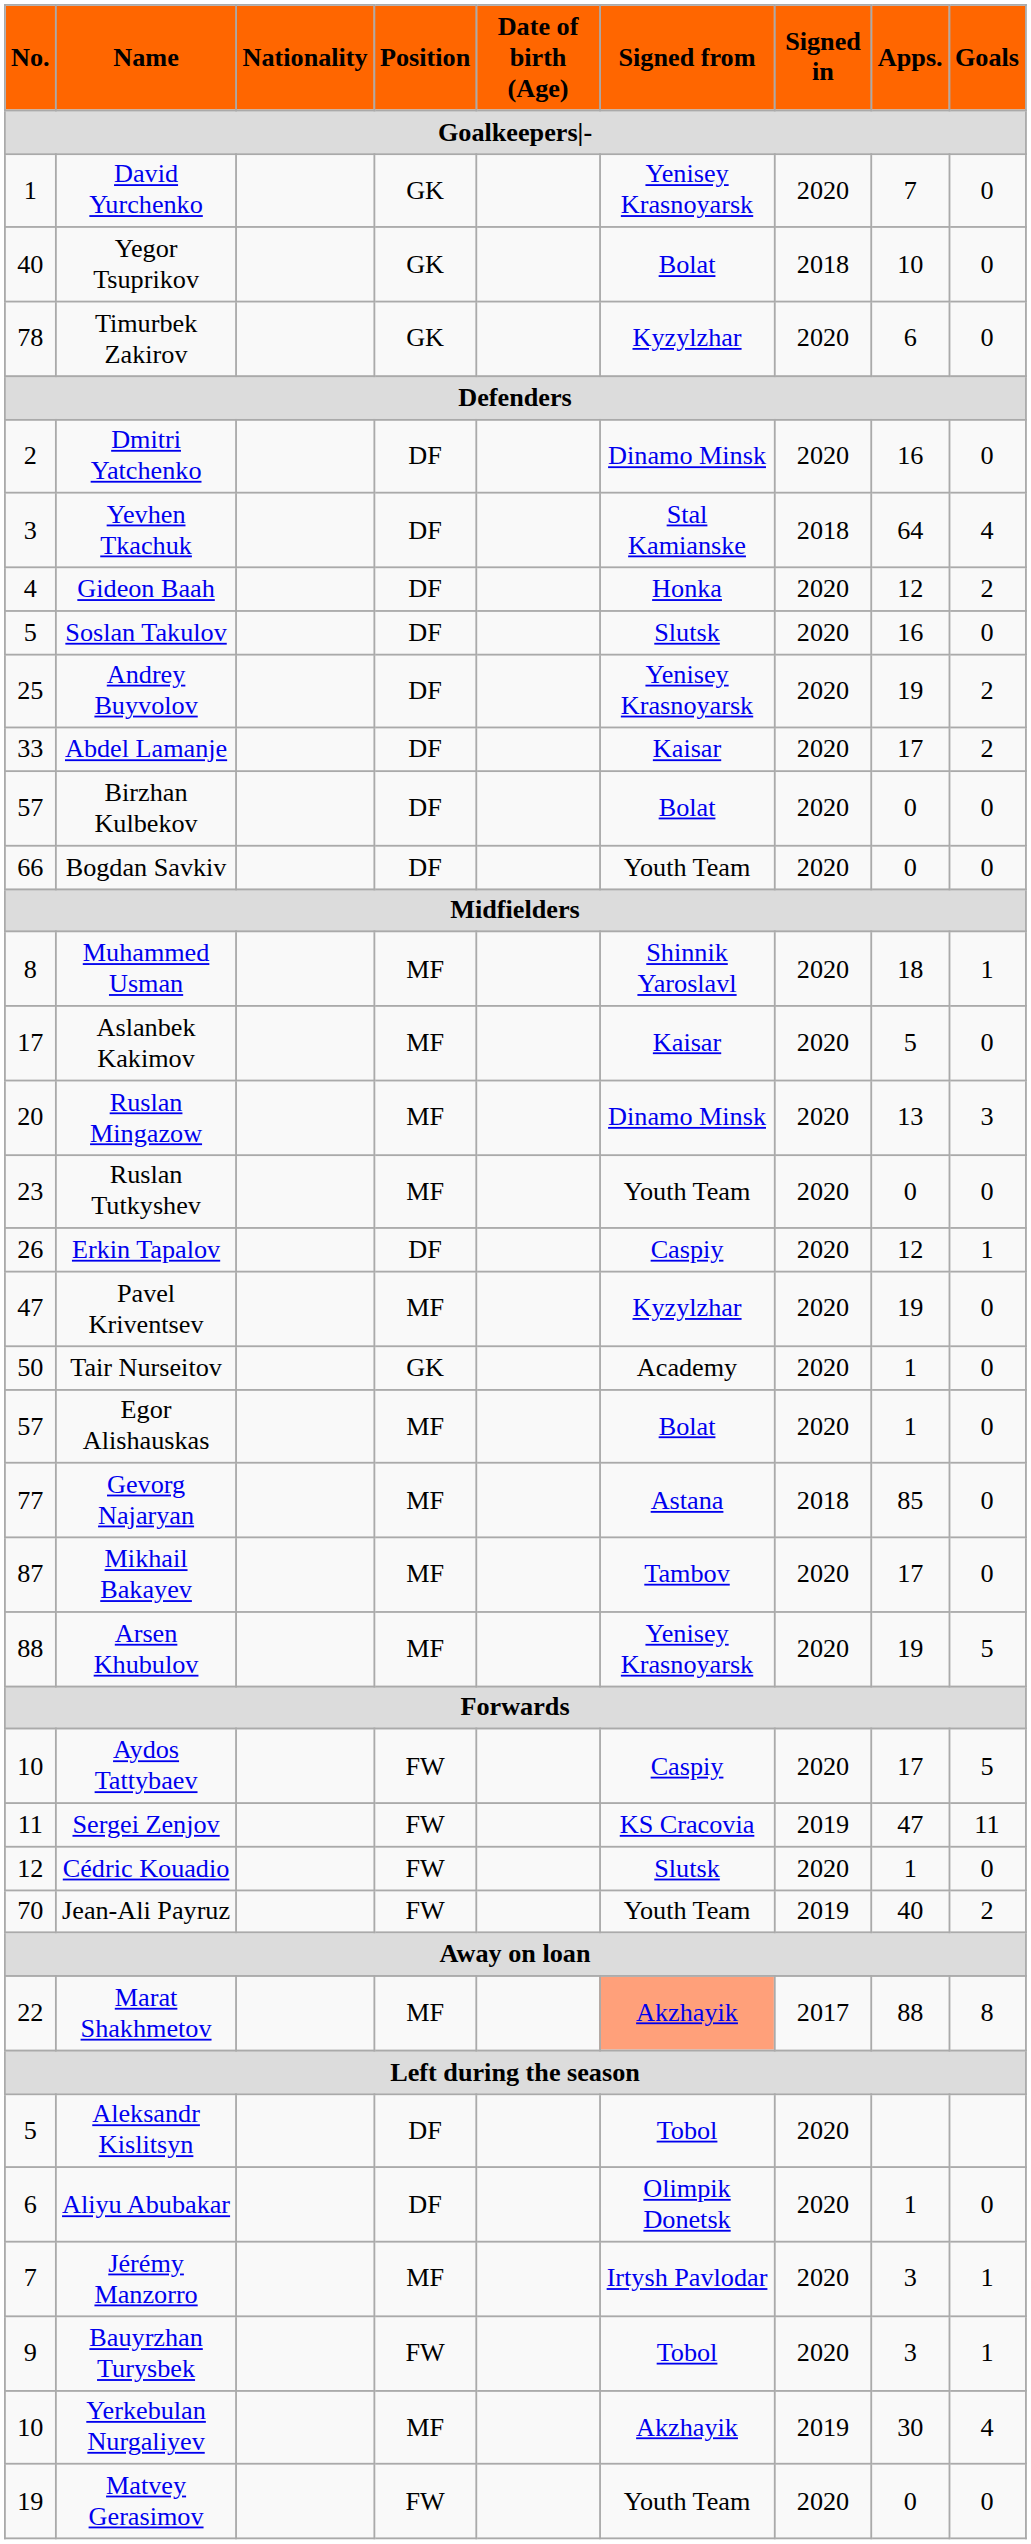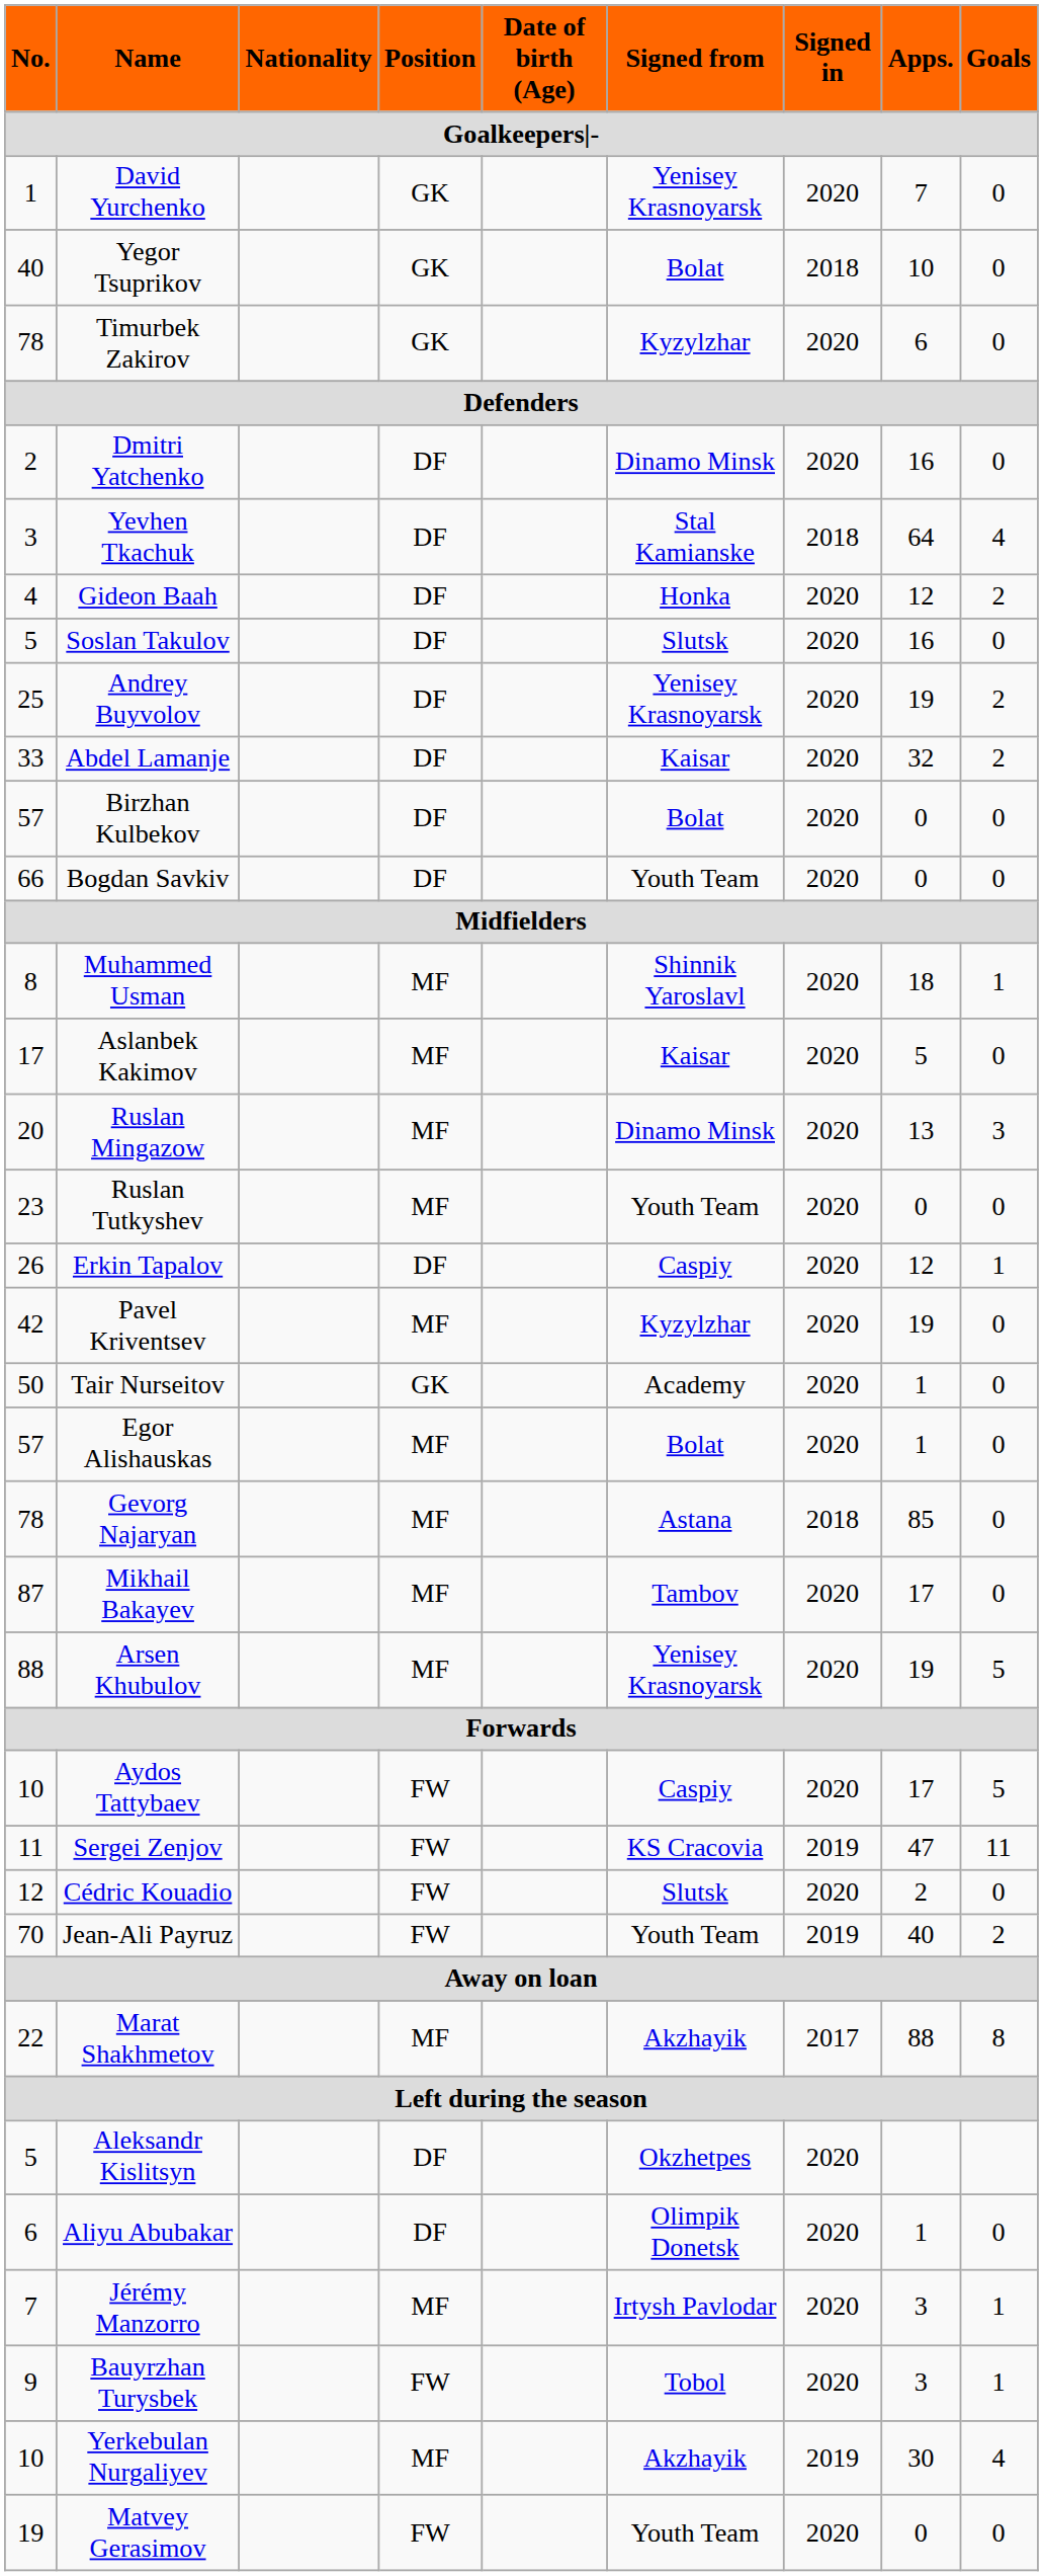 <table class="wikitable"  style="text-align:center; font-size:90%; width:90%;">
 <tr>
 <th style="background:#FF6600; color:#000000; text-align:center;">No.</th>
 <th style="background:#FF6600; color:#000000; text-align:center;">Name</th>
 <th style="background:#FF6600; color:#000000; text-align:center;">Nationality</th>
 <th style="background:#FF6600; color:#000000; text-align:center;">Position</th>
 <th style="background:#FF6600; color:#000000; text-align:center;">Date of birth (Age)</th>
 <th style="background:#FF6600; color:#000000; text-align:center;">Signed from</th>
 <th style="background:#FF6600; color:#000000; text-align:center;">Signed in</th>
 <th style="background:#FF6600; color:#000000; text-align:center;">Apps.</th>
 <th style="background:#FF6600; color:#000000; text-align:center;">Goals</th>
 </tr>
 <tr>
 <th colspan="11"  style="background:#dcdcdc; text-align:center;">Goalkeepers|-</th>
 </tr>
 <tr>
 <td>1</td>
 <td><a href='#'>David Yurchenko</a></td>
 <td></td>
 <td>GK</td>
 <td></td>
 <td><a href='#'>Yenisey Krasnoyarsk</a></td>
 <td>2020</td>
 <td>7</td>
 <td>0</td>
 </tr>
 <tr>
 <td>40</td>
 <td>Yegor Tsuprikov</td>
 <td></td>
 <td>GK</td>
 <td></td>
 <td><a href='#'>Bolat</a></td>
 <td>2018</td>
 <td>10</td>
 <td>0</td>
 </tr>
 <tr>
 <td>78</td>
 <td>Timurbek Zakirov</td>
 <td></td>
 <td>GK</td>
 <td></td>
 <td><a href='#'>Kyzylzhar</a></td>
 <td>2020</td>
 <td>6</td>
 <td>0</td>
 </tr>
 <tr>
 <th colspan="11"  style="background:#dcdcdc; text-align:center;">Defenders</th>
 </tr>
 <tr>
 <td>2</td>
 <td><a href='#'>Dmitri Yatchenko</a></td>
 <td></td>
 <td>DF</td>
 <td></td>
 <td><a href='#'>Dinamo Minsk</a></td>
 <td>2020</td>
 <td>16</td>
 <td>0</td>
 </tr>
 <tr>
 <td>3</td>
 <td><a href='#'>Yevhen Tkachuk</a></td>
 <td></td>
 <td>DF</td>
 <td></td>
 <td><a href='#'>Stal Kamianske</a></td>
 <td>2018</td>
 <td>64</td>
 <td>4</td>
 </tr>
 <tr>
 <td>4</td>
 <td><a href='#'>Gideon Baah</a></td>
 <td></td>
 <td>DF</td>
 <td></td>
 <td><a href='#'>Honka</a></td>
 <td>2020</td>
 <td>12</td>
 <td>2</td>
 </tr>
 <tr>
 <td>5</td>
 <td><a href='#'>Soslan Takulov</a></td>
 <td></td>
 <td>DF</td>
 <td></td>
 <td><a href='#'>Slutsk</a></td>
 <td>2020</td>
 <td>16</td>
 <td>0</td>
 </tr>
 <tr>
 <td>25</td>
 <td><a href='#'>Andrey Buyvolov</a></td>
 <td></td>
 <td>DF</td>
 <td></td>
 <td><a href='#'>Yenisey Krasnoyarsk</a></td>
 <td>2020</td>
 <td>19</td>
 <td>2</td>
 </tr>
 <tr>
 <td>33</td>
 <td><a href='#'>Abdel Lamanje</a></td>
 <td></td>
 <td>DF</td>
 <td></td>
 <td><a href='#'>Kaisar</a></td>
 <td>2020</td>
-<td>17</td>
+<td>32</td>
 <td>2</td>
 </tr>
 <tr>
 <td>57</td>
 <td>Birzhan Kulbekov</td>
 <td></td>
 <td>DF</td>
 <td></td>
 <td><a href='#'>Bolat</a></td>
 <td>2020</td>
 <td>0</td>
 <td>0</td>
 </tr>
 <tr>
 <td>66</td>
 <td>Bogdan Savkiv</td>
 <td></td>
 <td>DF</td>
 <td></td>
 <td>Youth Team</td>
 <td>2020</td>
 <td>0</td>
 <td>0</td>
 </tr>
 <tr>
 <th colspan="11"  style="background:#dcdcdc; text-align:center;">Midfielders</th>
 </tr>
 <tr>
 <td>8</td>
 <td><a href='#'>Muhammed Usman</a></td>
 <td></td>
 <td>MF</td>
 <td></td>
 <td><a href='#'>Shinnik Yaroslavl</a></td>
 <td>2020</td>
 <td>18</td>
 <td>1</td>
 </tr>
 <tr>
 <td>17</td>
 <td>Aslanbek Kakimov</td>
 <td></td>
 <td>MF</td>
 <td></td>
 <td><a href='#'>Kaisar</a></td>
 <td>2020</td>
 <td>5</td>
 <td>0</td>
 </tr>
 <tr>
 <td>20</td>
 <td><a href='#'>Ruslan Mingazow</a></td>
 <td></td>
 <td>MF</td>
 <td></td>
 <td><a href='#'>Dinamo Minsk</a></td>
 <td>2020</td>
 <td>13</td>
 <td>3</td>
 </tr>
 <tr>
 <td>23</td>
 <td>Ruslan Tutkyshev</td>
 <td></td>
 <td>MF</td>
 <td></td>
 <td>Youth Team</td>
 <td>2020</td>
 <td>0</td>
 <td>0</td>
 </tr>
 <tr>
 <td>26</td>
 <td><a href='#'>Erkin Tapalov</a></td>
 <td></td>
 <td>DF</td>
 <td></td>
 <td><a href='#'>Caspiy</a></td>
 <td>2020</td>
 <td>12</td>
 <td>1</td>
 </tr>
 <tr>
-<td>47</td>
+<td>42</td>
 <td>Pavel Kriventsev</td>
 <td></td>
 <td>MF</td>
 <td></td>
 <td><a href='#'>Kyzylzhar</a></td>
 <td>2020</td>
 <td>19</td>
 <td>0</td>
 </tr>
 <tr>
 <td>50</td>
 <td>Tair Nurseitov</td>
 <td></td>
 <td>GK</td>
 <td></td>
 <td>Academy</td>
 <td>2020</td>
 <td>1</td>
 <td>0</td>
 </tr>
 <tr>
 <td>57</td>
 <td>Egor Alishauskas</td>
 <td></td>
 <td>MF</td>
 <td></td>
 <td><a href='#'>Bolat</a></td>
 <td>2020</td>
 <td>1</td>
 <td>0</td>
 </tr>
 <tr>
-<td>77</td>
+<td>78</td>
 <td><a href='#'>Gevorg Najaryan</a></td>
 <td></td>
 <td>MF</td>
 <td></td>
 <td><a href='#'>Astana</a></td>
 <td>2018</td>
 <td>85</td>
 <td>0</td>
 </tr>
 <tr>
 <td>87</td>
 <td><a href='#'>Mikhail Bakayev</a></td>
 <td></td>
 <td>MF</td>
 <td></td>
 <td><a href='#'>Tambov</a></td>
 <td>2020</td>
 <td>17</td>
 <td>0</td>
 </tr>
 <tr>
 <td>88</td>
 <td><a href='#'>Arsen Khubulov</a></td>
 <td></td>
 <td>MF</td>
 <td></td>
 <td><a href='#'>Yenisey Krasnoyarsk</a></td>
 <td>2020</td>
 <td>19</td>
 <td>5</td>
 </tr>
 <tr>
 <th colspan="11"  style="background:#dcdcdc; text-align:center;">Forwards</th>
 </tr>
 <tr>
 <td>10</td>
 <td><a href='#'>Aydos Tattybaev</a></td>
 <td></td>
 <td>FW</td>
 <td></td>
 <td><a href='#'>Caspiy</a></td>
 <td>2020</td>
 <td>17</td>
 <td>5</td>
 </tr>
 <tr>
 <td>11</td>
 <td><a href='#'>Sergei Zenjov</a></td>
 <td></td>
 <td>FW</td>
 <td></td>
 <td><a href='#'>KS Cracovia</a></td>
 <td>2019</td>
 <td>47</td>
 <td>11</td>
 </tr>
 <tr>
 <td>12</td>
 <td><a href='#'>Cédric Kouadio</a></td>
 <td></td>
 <td>FW</td>
 <td></td>
 <td><a href='#'>Slutsk</a></td>
 <td>2020</td>
-<td>1</td>
+<td>2</td>
 <td>0</td>
 </tr>
 <tr>
 <td>70</td>
 <td>Jean-Ali Payruz</td>
 <td></td>
 <td>FW</td>
 <td></td>
 <td>Youth Team</td>
 <td>2019</td>
 <td>40</td>
 <td>2</td>
 </tr>
 <tr>
 <th colspan="11"  style="background:#dcdcdc; text-align:center;">Away on loan</th>
 </tr>
 <tr>
 <td>22</td>
 <td><a href='#'>Marat Shakhmetov</a></td>
 <td></td>
 <td>MF</td>
 <td></td>
-<td style="background: lightsalmon;"><a href='#'>Akzhayik</a></td>
+<td><a href='#'>Akzhayik</a></td>
 <td>2017</td>
 <td>88</td>
 <td>8</td>
 </tr>
 <tr>
 <th colspan="11"  style="background:#dcdcdc; text-align:center;">Left during the season</th>
 </tr>
 <tr>
 <td>5</td>
 <td><a href='#'>Aleksandr Kislitsyn</a></td>
 <td></td>
 <td>DF</td>
 <td></td>
-<td><a href='#'>Tobol</a></td>
+<td><a href='#'>Okzhetpes</a></td>
 <td>2020</td>
 <td></td>
 <td></td>
 </tr>
 <tr>
 <td>6</td>
 <td><a href='#'>Aliyu Abubakar</a></td>
 <td></td>
 <td>DF</td>
 <td></td>
 <td><a href='#'>Olimpik Donetsk</a></td>
 <td>2020</td>
 <td>1</td>
 <td>0</td>
 </tr>
 <tr>
 <td>7</td>
 <td><a href='#'>Jérémy Manzorro</a></td>
 <td></td>
 <td>MF</td>
 <td></td>
 <td><a href='#'>Irtysh Pavlodar</a></td>
 <td>2020</td>
 <td>3</td>
 <td>1</td>
 </tr>
 <tr>
 <td>9</td>
 <td><a href='#'>Bauyrzhan Turysbek</a></td>
 <td></td>
 <td>FW</td>
 <td></td>
 <td><a href='#'>Tobol</a></td>
 <td>2020</td>
 <td>3</td>
 <td>1</td>
 </tr>
 <tr>
 <td>10</td>
 <td><a href='#'>Yerkebulan Nurgaliyev</a></td>
 <td></td>
 <td>MF</td>
 <td></td>
 <td><a href='#'>Akzhayik</a></td>
 <td>2019</td>
 <td>30</td>
 <td>4</td>
 </tr>
 <tr>
 <td>19</td>
 <td><a href='#'>Matvey Gerasimov</a></td>
 <td></td>
 <td>FW</td>
 <td></td>
 <td>Youth Team</td>
 <td>2020</td>
 <td>0</td>
 <td>0</td>
 </tr>
 </table>
